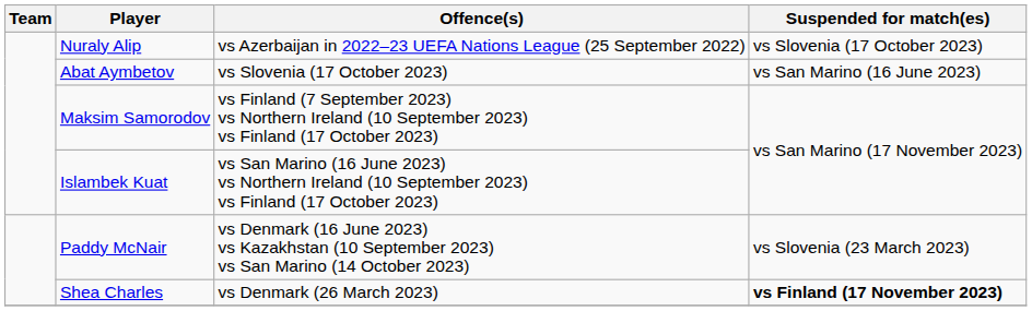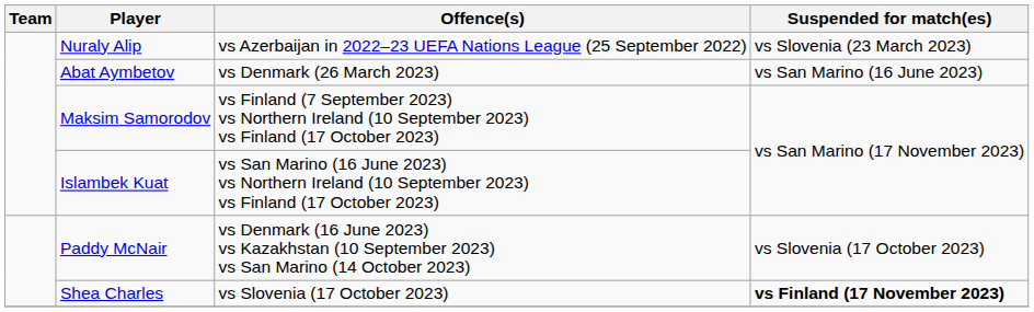 <table class="wikitable" style="font-size:90%">
 <tr>
 <th>Team</th>
 <th>Player</th>
 <th>Offence(s)</th>
 <th>Suspended for match(es)</th>
 </tr>
 <tr>
 <td rowspan="4"></td>
 <td><a href='#'>Nuraly Alip</a></td>
 <td> vs Azerbaijan in <a href='#'>2022–23 UEFA Nations League</a> (25 September 2022)</td>
-<td>vs Slovenia (17 October 2023)</td>
+<td>vs Slovenia (23 March 2023)</td>
 </tr>
 <tr>
 <td><a href='#'>Abat Aymbetov</a></td>
-<td> vs Slovenia (17 October 2023)</td>
+<td> vs Denmark (26 March 2023)</td>
 <td>vs San Marino (16 June 2023)</td>
 </tr>
 <tr>
 <td><a href='#'>Maksim Samorodov</a></td>
 <td> vs Finland (7 September 2023)<br> vs Northern Ireland (10 September 2023)<br> vs Finland (17 October 2023)</td>
 <td rowspan="2">vs San Marino (17 November 2023)</td>
 </tr>
 <tr>
 <td><a href='#'>Islambek Kuat</a></td>
 <td> vs San Marino (16 June 2023)<br> vs Northern Ireland (10 September 2023)<br> vs Finland (17 October 2023)</td>
 </tr>
 <tr>
 <td rowspan="2"></td>
 <td><a href='#'>Paddy McNair</a></td>
 <td> vs Denmark (16 June 2023)<br> vs Kazakhstan (10 September 2023)<br> vs San Marino (14 October 2023)</td>
-<td>vs Slovenia (23 March 2023)</td>
+<td>vs Slovenia (17 October 2023)</td>
 </tr>
 <tr>
 <td><a href='#'>Shea Charles</a></td>
-<td> vs Denmark (26 March 2023)</td>
+<td> vs Slovenia (17 October 2023)</td>
 <td><strong>vs Finland (17 November 2023)</strong></td>
 </tr>
 <tr>
 </tr>
 </table>
